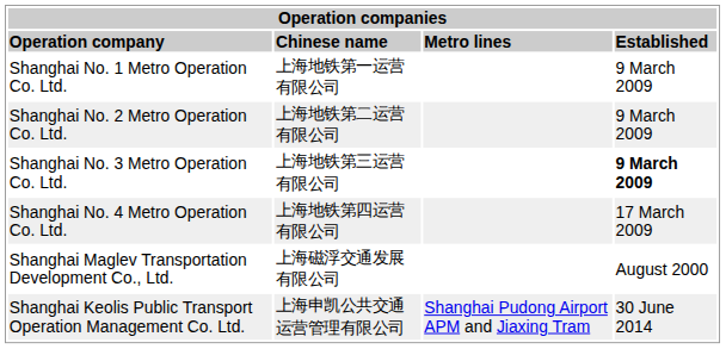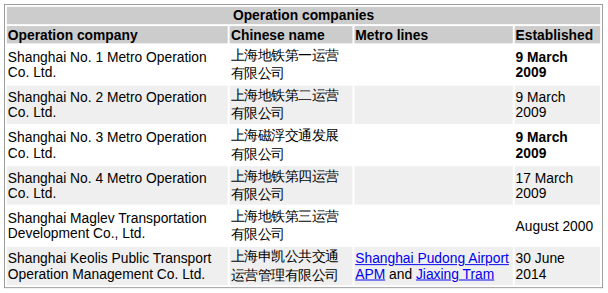 <table border=0 style="border:1px solid #999;background-color:white;text-align:left;font-size:90%" class="mw-collapsible">
 <tr>
 <th colspan="6" style="text-align: center" bgcolor=#cccccc>Operation companies</th>
 </tr>
 <tr bgcolor=#cccccc>
 <th>Operation company</th>
 <th>Chinese name</th>
 <th>Metro lines</th>
 <th>Established</th>
 </tr>
 <tr>
 <td>Shanghai No. 1 Metro Operation Co. Ltd.</td>
 <td>上海地铁第一运营有限公司</td>
 <td>   </td>
-<td>9 March 2009</td>
+<td><strong>9 March 2009</strong></td>
 </tr>
 <tr bgcolor=#EFEFEF>
 <td>Shanghai No. 2 Metro Operation Co. Ltd.</td>
 <td>上海地铁第二运营有限公司</td>
 <td>   </td>
 <td>9 March 2009</td>
 </tr>
 <tr>
 <td>Shanghai No. 3 Metro Operation Co. Ltd.</td>
-<td>上海地铁第三运营有限公司</td>
+<td>上海磁浮交通发展有限公司</td>
 <td>   </td>
 <td><strong>9 March 2009</strong></td>
 </tr>
 <tr bgcolor=#EFEFEF>
 <td>Shanghai No. 4 Metro Operation Co. Ltd.</td>
 <td>上海地铁第四运营有限公司</td>
 <td>   </td>
 <td>17 March 2009</td>
 </tr>
 <tr>
 <td>Shanghai Maglev Transportation Development Co., Ltd.</td>
-<td>上海磁浮交通发展有限公司</td>
+<td>上海地铁第三运营有限公司</td>
 <td>  </td>
 <td>August 2000</td>
 </tr>
 <tr bgcolor=#EFEFEF>
 <td>Shanghai Keolis Public Transport Operation Management Co. Ltd.</td>
 <td>上海申凯公共交通运营管理有限公司</td>
 <td>   <a href='#'>Shanghai Pudong Airport APM</a> and <a href='#'>Jiaxing Tram</a></td>
 <td>30 June 2014</td>
 </tr>
 </table>
